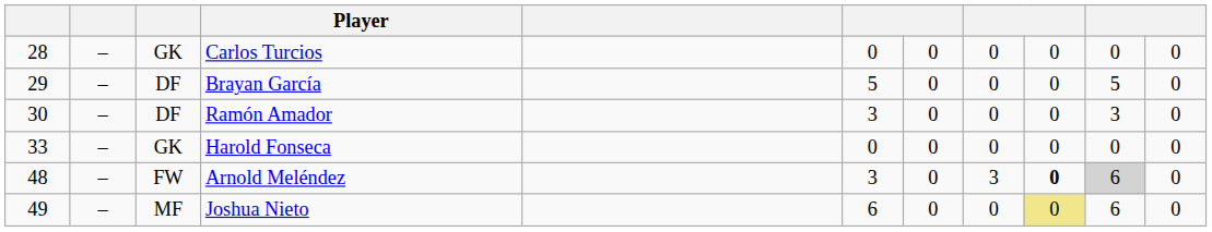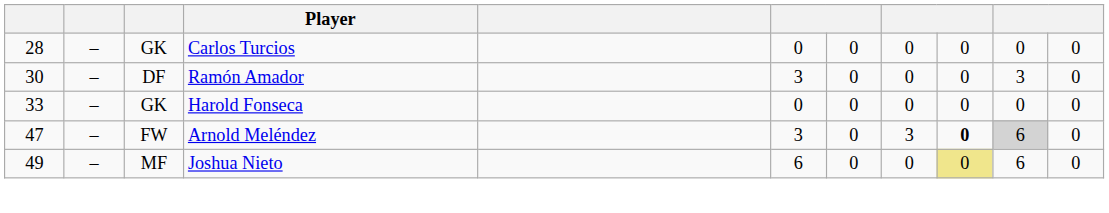 <table class="wikitable">
 <tr>
 <th width="45"></th>
 <th width="45"></th>
 <th width="45"></th>
 <th width="250">Player</th>
 <th width="250"></th>
 <th width="90" colspan="2"></th>
 <th width="90" colspan="2"></th>
 <th width="90" colspan="2"></th>
 </tr>
 <tr align="center">
 <td>28</td>
 <td>–</td>
 <td>GK</td>
 <td align="left"> <a href='#'>Carlos Turcios</a></td>
 <td></td>
 <td>0</td>
 <td>0</td>
 <td>0</td>
 <td>0</td>
 <td>0</td>
-<td>0</td>
-</tr>
-<tr align="center">
-<td>29</td>
-<td>–</td>
-<td>DF</td>
-<td align="left"> <a href='#'>Brayan García</a></td>
-<td></td>
-<td>5</td>
-<td>0</td>
-<td>0</td>
-<td>0</td>
-<td>5</td>
 <td>0</td>
 </tr>
 <tr align="center">
 <td>30</td>
 <td>–</td>
 <td>DF</td>
 <td align="left"> <a href='#'>Ramón Amador</a></td>
 <td></td>
 <td>3</td>
 <td>0</td>
 <td>0</td>
 <td>0</td>
 <td>3</td>
 <td>0</td>
 </tr>
 <tr align="center">
 <td>33</td>
 <td>–</td>
 <td>GK</td>
 <td align="left"> <a href='#'>Harold Fonseca</a></td>
 <td></td>
 <td>0</td>
 <td>0</td>
 <td>0</td>
 <td>0</td>
 <td>0</td>
 <td>0</td>
 </tr>
 <tr align="center">
-<td>48</td>
+<td>47</td>
 <td>–</td>
 <td>FW</td>
 <td align="left"> <a href='#'>Arnold Meléndez</a></td>
 <td></td>
 <td>3</td>
 <td>0</td>
 <td>3</td>
 <td><strong>0</strong></td>
 <td style="background: lightgrey;">6</td>
 <td>0</td>
 </tr>
 <tr align="center">
 <td>49</td>
 <td>–</td>
 <td>MF</td>
 <td align="left"> <a href='#'>Joshua Nieto</a></td>
 <td></td>
 <td>6</td>
 <td>0</td>
 <td>0</td>
 <td style="background: khaki;">0</td>
 <td>6</td>
 <td>0</td>
 </tr>
 </table>
